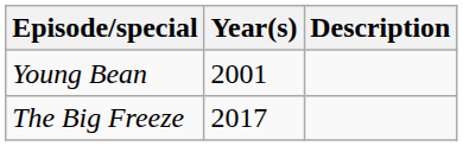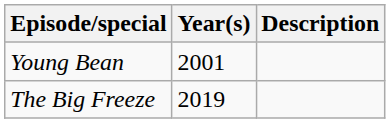 <table class="wikitable sortable">
 <tr>
 <th>Episode/special</th>
 <th>Year(s)</th>
 <th>Description</th>
 </tr>
 <tr>
 <td><em>Young Bean</em></td>
 <td>2001</td>
 <td></td>
 </tr>
 <tr>
 <td><em>The Big Freeze</em></td>
-<td>2017</td>
+<td>2019</td>
 <td></td>
 </tr>
 </table>
